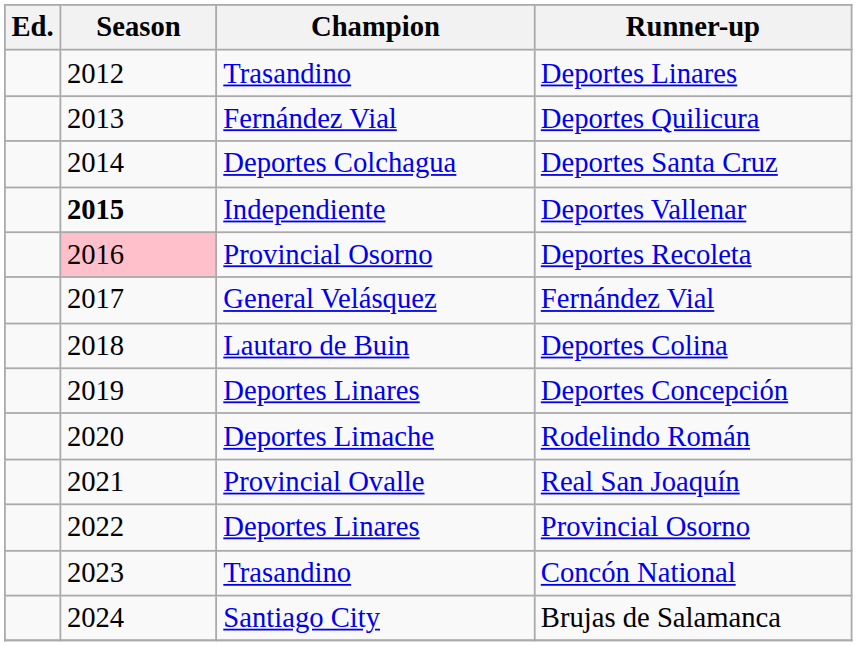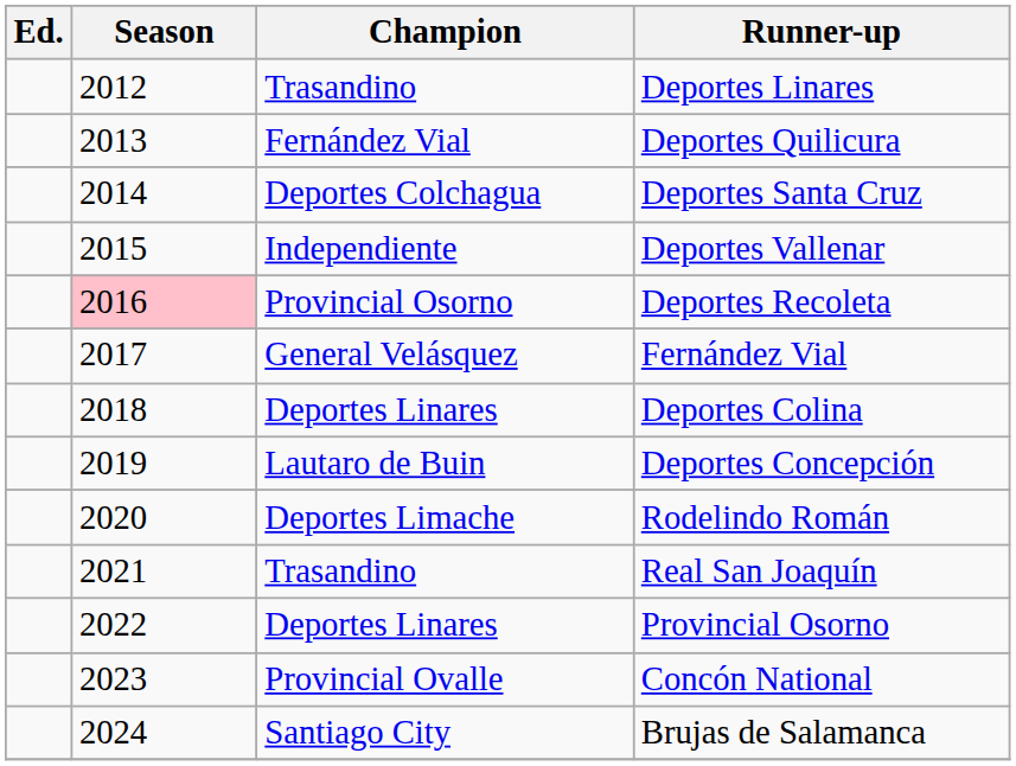 <table class="wikitable sortable">
 <tr>
 <th width=px>Ed.</th>
 <th width=80px>Season</th>
 <th width=170px>Champion</th>
 <th width=170px>Runner-up</th>
 </tr>
 <tr>
 <td></td>
 <td>2012</td>
 <td><a href='#'>Trasandino</a></td>
 <td><a href='#'>Deportes Linares</a></td>
 </tr>
 <tr>
 <td></td>
 <td>2013</td>
 <td><a href='#'>Fernández Vial</a></td>
 <td><a href='#'>Deportes Quilicura</a></td>
 </tr>
 <tr>
 <td></td>
 <td>2014</td>
 <td><a href='#'>Deportes Colchagua</a></td>
 <td><a href='#'>Deportes Santa Cruz</a></td>
 </tr>
 <tr>
 <td></td>
-<td><strong>2015</strong></td>
+<td>2015</td>
 <td><a href='#'>Independiente</a></td>
 <td><a href='#'>Deportes Vallenar</a></td>
 </tr>
 <tr>
 <td></td>
 <td style="background: pink;">2016</td>
 <td><a href='#'>Provincial Osorno</a></td>
 <td><a href='#'>Deportes Recoleta</a></td>
 </tr>
 <tr>
 <td></td>
 <td>2017</td>
 <td><a href='#'>General Velásquez</a></td>
 <td><a href='#'>Fernández Vial</a></td>
 </tr>
 <tr>
 <td></td>
 <td>2018</td>
-<td><a href='#'>Lautaro de Buin</a></td>
+<td><a href='#'>Deportes Linares</a></td>
 <td><a href='#'>Deportes Colina</a></td>
 </tr>
 <tr>
 <td></td>
 <td>2019</td>
-<td><a href='#'>Deportes Linares</a></td>
+<td><a href='#'>Lautaro de Buin</a></td>
 <td><a href='#'>Deportes Concepción</a></td>
 </tr>
 <tr>
 <td></td>
 <td>2020</td>
 <td><a href='#'>Deportes Limache</a></td>
 <td><a href='#'>Rodelindo Román</a></td>
 </tr>
 <tr>
 <td></td>
 <td>2021</td>
-<td><a href='#'>Provincial Ovalle</a></td>
+<td><a href='#'>Trasandino</a></td>
 <td><a href='#'>Real San Joaquín</a></td>
 </tr>
 <tr>
 <td></td>
 <td>2022</td>
 <td><a href='#'>Deportes Linares</a></td>
 <td><a href='#'>Provincial Osorno</a></td>
 </tr>
 <tr>
 <td></td>
 <td>2023</td>
-<td><a href='#'>Trasandino</a></td>
+<td><a href='#'>Provincial Ovalle</a></td>
 <td><a href='#'>Concón National</a></td>
 </tr>
 <tr>
 <td></td>
 <td>2024</td>
 <td><a href='#'>Santiago City</a></td>
 <td>Brujas de Salamanca</td>
 </tr>
 <tr>
 </tr>
 </table>
